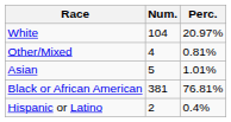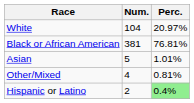 <table class="wikitable">
 <tr>
 <th>Race</th>
 <th>Num.</th>
 <th>Perc.</th>
 </tr>
 <tr>
 <td><a href='#'>White</a></td>
 <td>104</td>
 <td>20.97%</td>
 </tr>
 <tr>
-<td><a href='#'>Other/Mixed</a></td>
-<td>4</td>
-<td>0.81%</td>
+<td><a href='#'>Black or African American</a></td>
+<td>381</td>
+<td>76.81%</td>
 </tr>
 <tr>
 <td><a href='#'>Asian</a></td>
 <td>5</td>
 <td>1.01%</td>
 </tr>
 <tr>
-<td><a href='#'>Black or African American</a></td>
-<td>381</td>
-<td>76.81%</td>
+<td><a href='#'>Other/Mixed</a></td>
+<td>4</td>
+<td>0.81%</td>
 </tr>
 <tr>
 <td><a href='#'>Hispanic</a> or <a href='#'>Latino</a></td>
 <td>2</td>
-<td>0.4%</td>
+<td style="background: lightgreen;">0.4%</td>
 </tr>
 </table>
